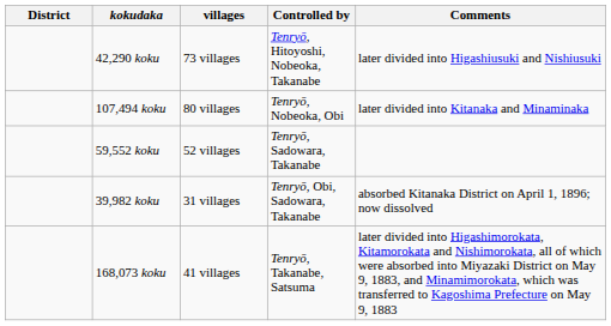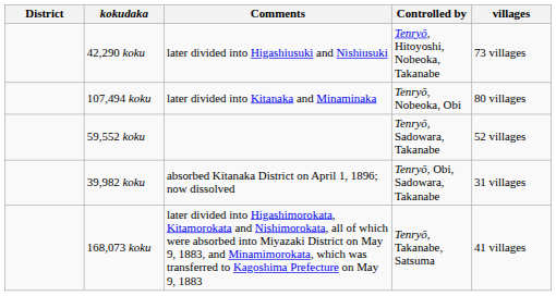 <table class="wikitable">
 <tr>
 <th scope=col style="width: 100px;">District</th>
 <th scope=col style="width: 100px;"><em>kokudaka</em></th>
+<th scope=col style="width: 300px;">Comments</th>
+<th scope=col style="width: 100px;">Controlled by</th>
 <th scope=col style="width: 100px;">villages</th>
-<th scope=col style="width: 100px;">Controlled by</th>
-<th scope=col style="width: 300px;">Comments</th>
 </tr>
 <tr>
 <td></td>
 <td>42,290 <em>koku</em></td>
+<td>later divided into <a href='#'>Higashiusuki</a> and <a href='#'>Nishiusuki</a></td>
+<td><em><a href='#'>Tenryō</a></em>, Hitoyoshi, Nobeoka, Takanabe</td>
 <td>73 villages</td>
-<td><em><a href='#'>Tenryō</a></em>, Hitoyoshi, Nobeoka, Takanabe</td>
-<td>later divided into <a href='#'>Higashiusuki</a> and <a href='#'>Nishiusuki</a></td>
 </tr>
 <tr>
 <td></td>
 <td>107,494 <em>koku</em></td>
+<td>later divided into  <a href='#'>Kitanaka</a> and <a href='#'>Minaminaka</a></td>
+<td><em>Tenryō</em>, Nobeoka, Obi</td>
 <td>80 villages</td>
-<td><em>Tenryō</em>, Nobeoka, Obi</td>
-<td>later divided into  <a href='#'>Kitanaka</a> and <a href='#'>Minaminaka</a></td>
 </tr>
 <tr>
 <td></td>
 <td>59,552 <em>koku</em></td>
+<td></td>
+<td><em>Tenryō</em>, Sadowara, Takanabe</td>
 <td>52 villages</td>
-<td><em>Tenryō</em>, Sadowara, Takanabe</td>
-<td></td>
 </tr>
 <tr>
 <td></td>
 <td>39,982 <em>koku</em></td>
+<td>absorbed Kitanaka District on April 1, 1896; now dissolved</td>
+<td><em>Tenryō</em>, Obi,  Sadowara, Takanabe</td>
 <td>31 villages</td>
-<td><em>Tenryō</em>, Obi,  Sadowara, Takanabe</td>
-<td>absorbed Kitanaka District on April 1, 1896; now dissolved</td>
 </tr>
 <tr>
 <td></td>
 <td>168,073 <em>koku</em></td>
+<td>later divided into  <a href='#'>Higashimorokata</a>, <a href='#'>Kitamorokata</a> and  <a href='#'>Nishimorokata</a>, all of which were absorbed into Miyazaki District on May 9, 1883, and  <a href='#'>Minamimorokata</a>, which was transferred to <a href='#'>Kagoshima Prefecture</a> on May 9, 1883</td>
+<td><em>Tenryō</em>, Takanabe, Satsuma</td>
 <td>41 villages</td>
-<td><em>Tenryō</em>, Takanabe, Satsuma</td>
-<td>later divided into  <a href='#'>Higashimorokata</a>, <a href='#'>Kitamorokata</a> and  <a href='#'>Nishimorokata</a>, all of which were absorbed into Miyazaki District on May 9, 1883, and  <a href='#'>Minamimorokata</a>, which was transferred to <a href='#'>Kagoshima Prefecture</a> on May 9, 1883</td>
 </tr>
 </table>
